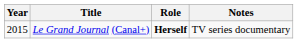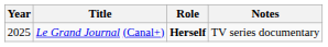 <table class="wikitable sortable">
 <tr>
 <th>Year</th>
 <th>Title</th>
 <th>Role</th>
 <th class="unsortable">Notes</th>
 </tr>
 <tr>
-<td>2015</td>
+<td>2025</td>
 <td><em><a href='#'>Le Grand Journal</a></em> <a href='#'>(Canal+)</a></td>
 <td><strong>Herself</strong></td>
 <td>TV series documentary</td>
 </tr>
 </table>
